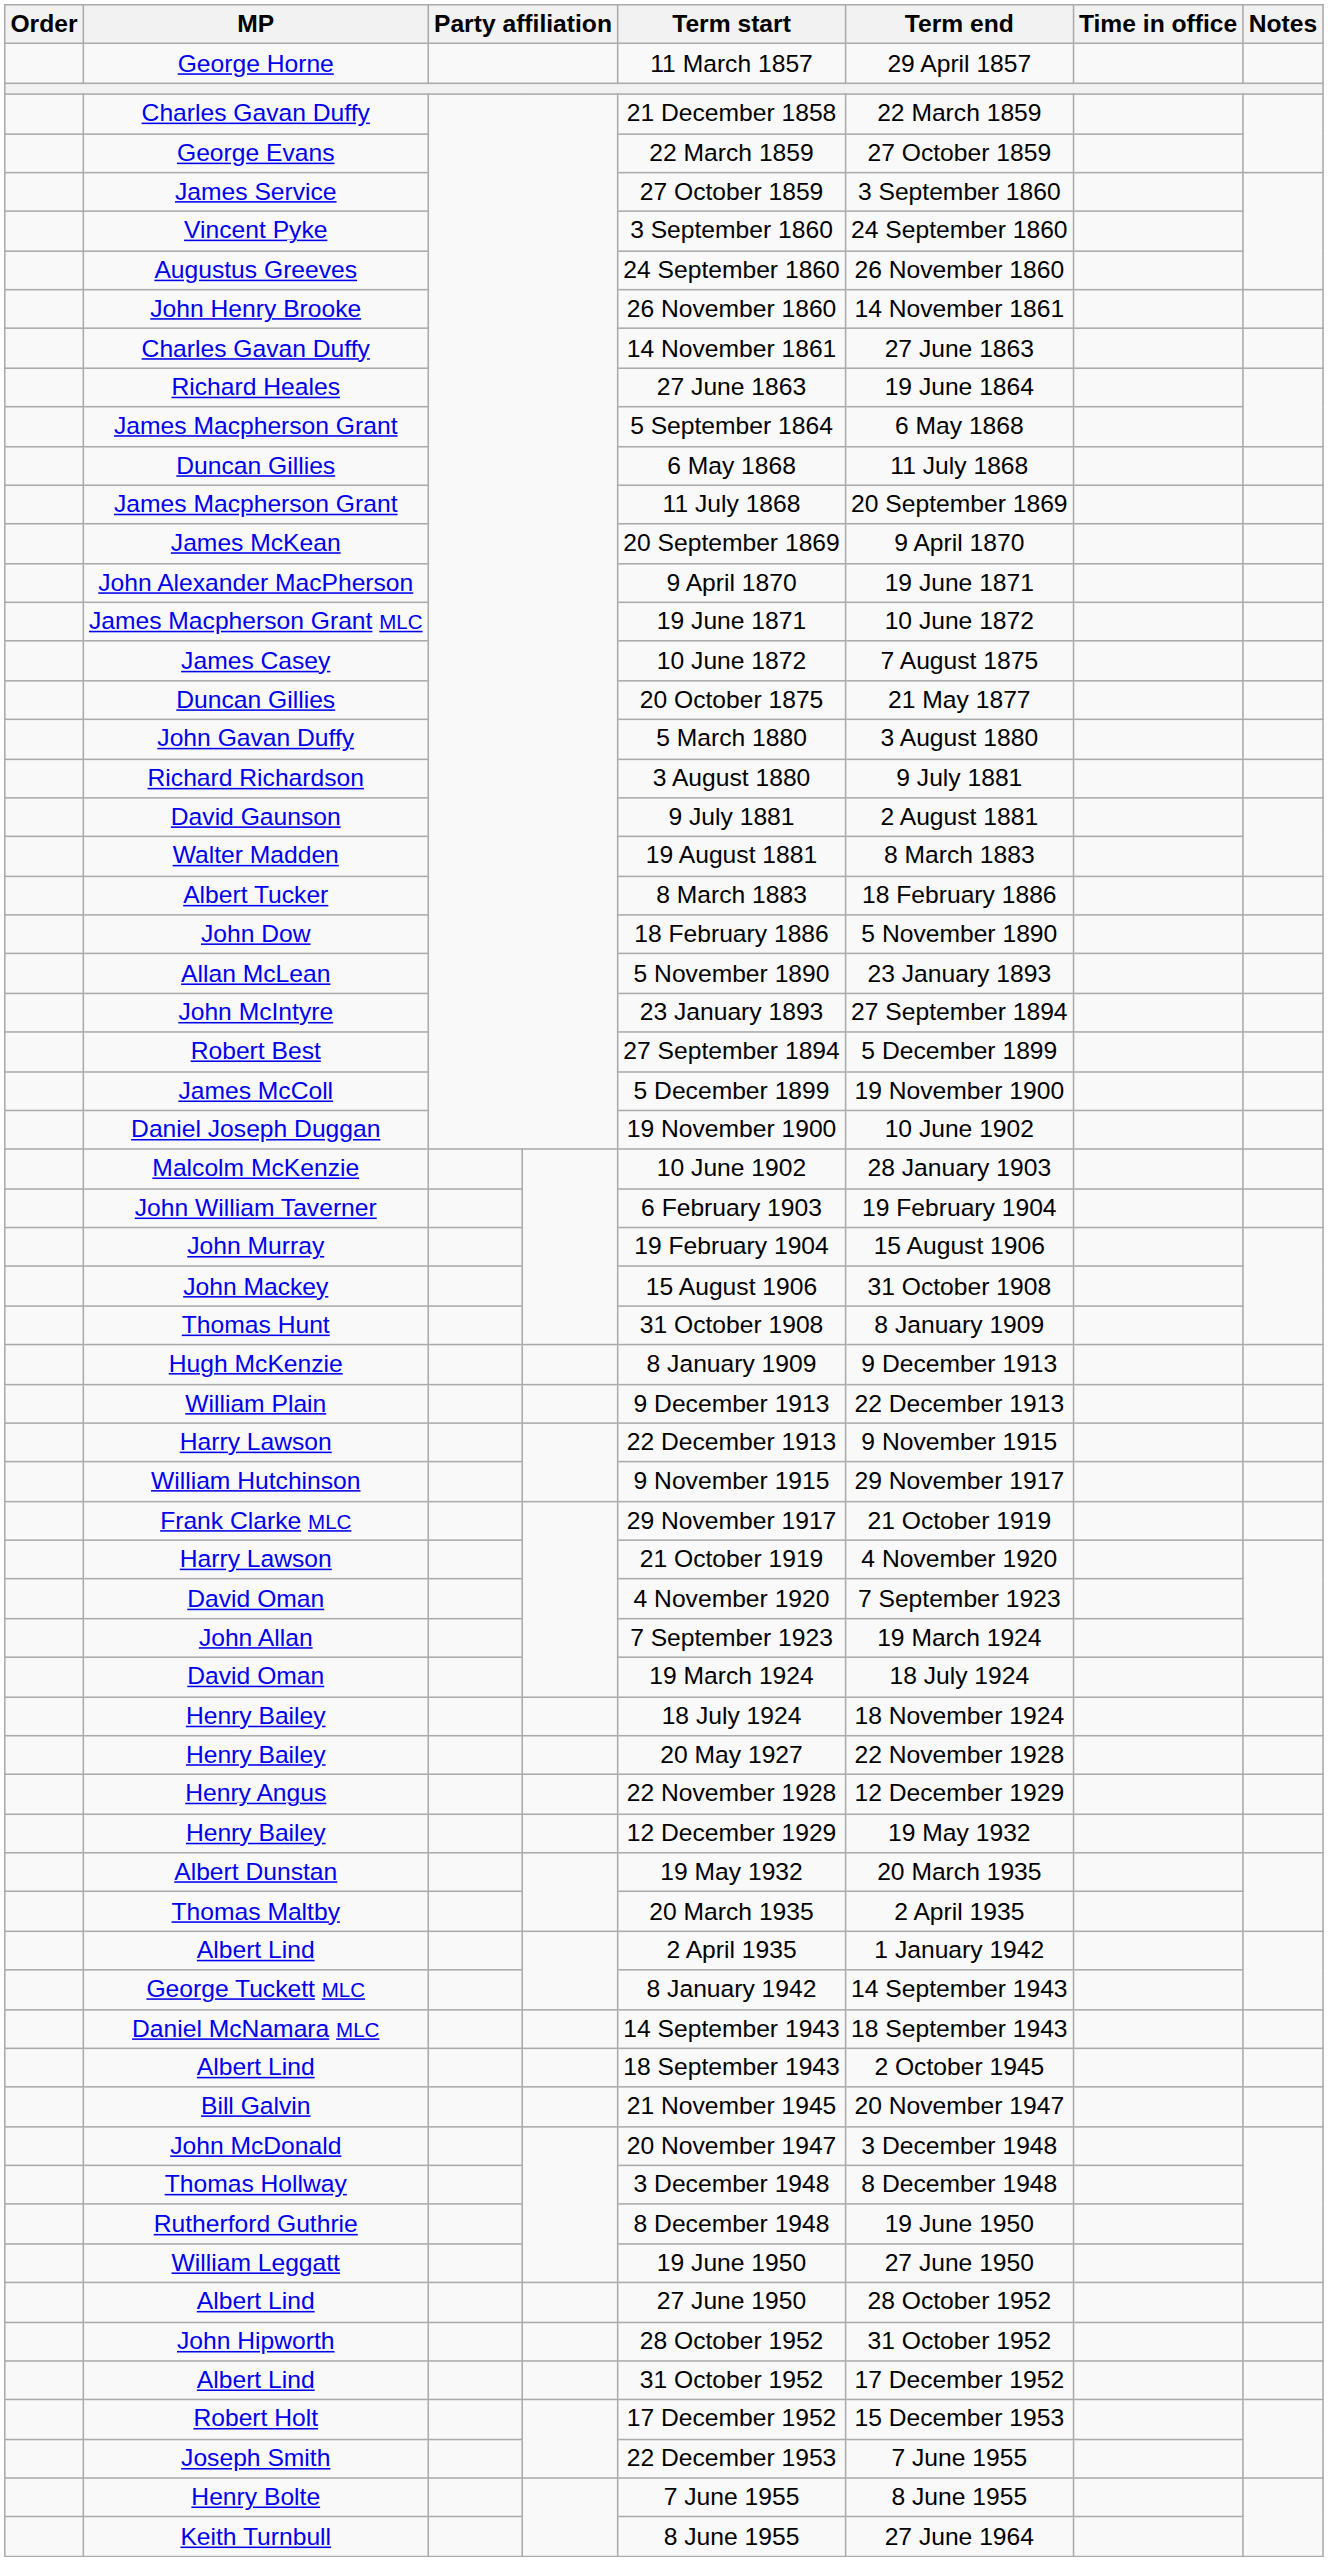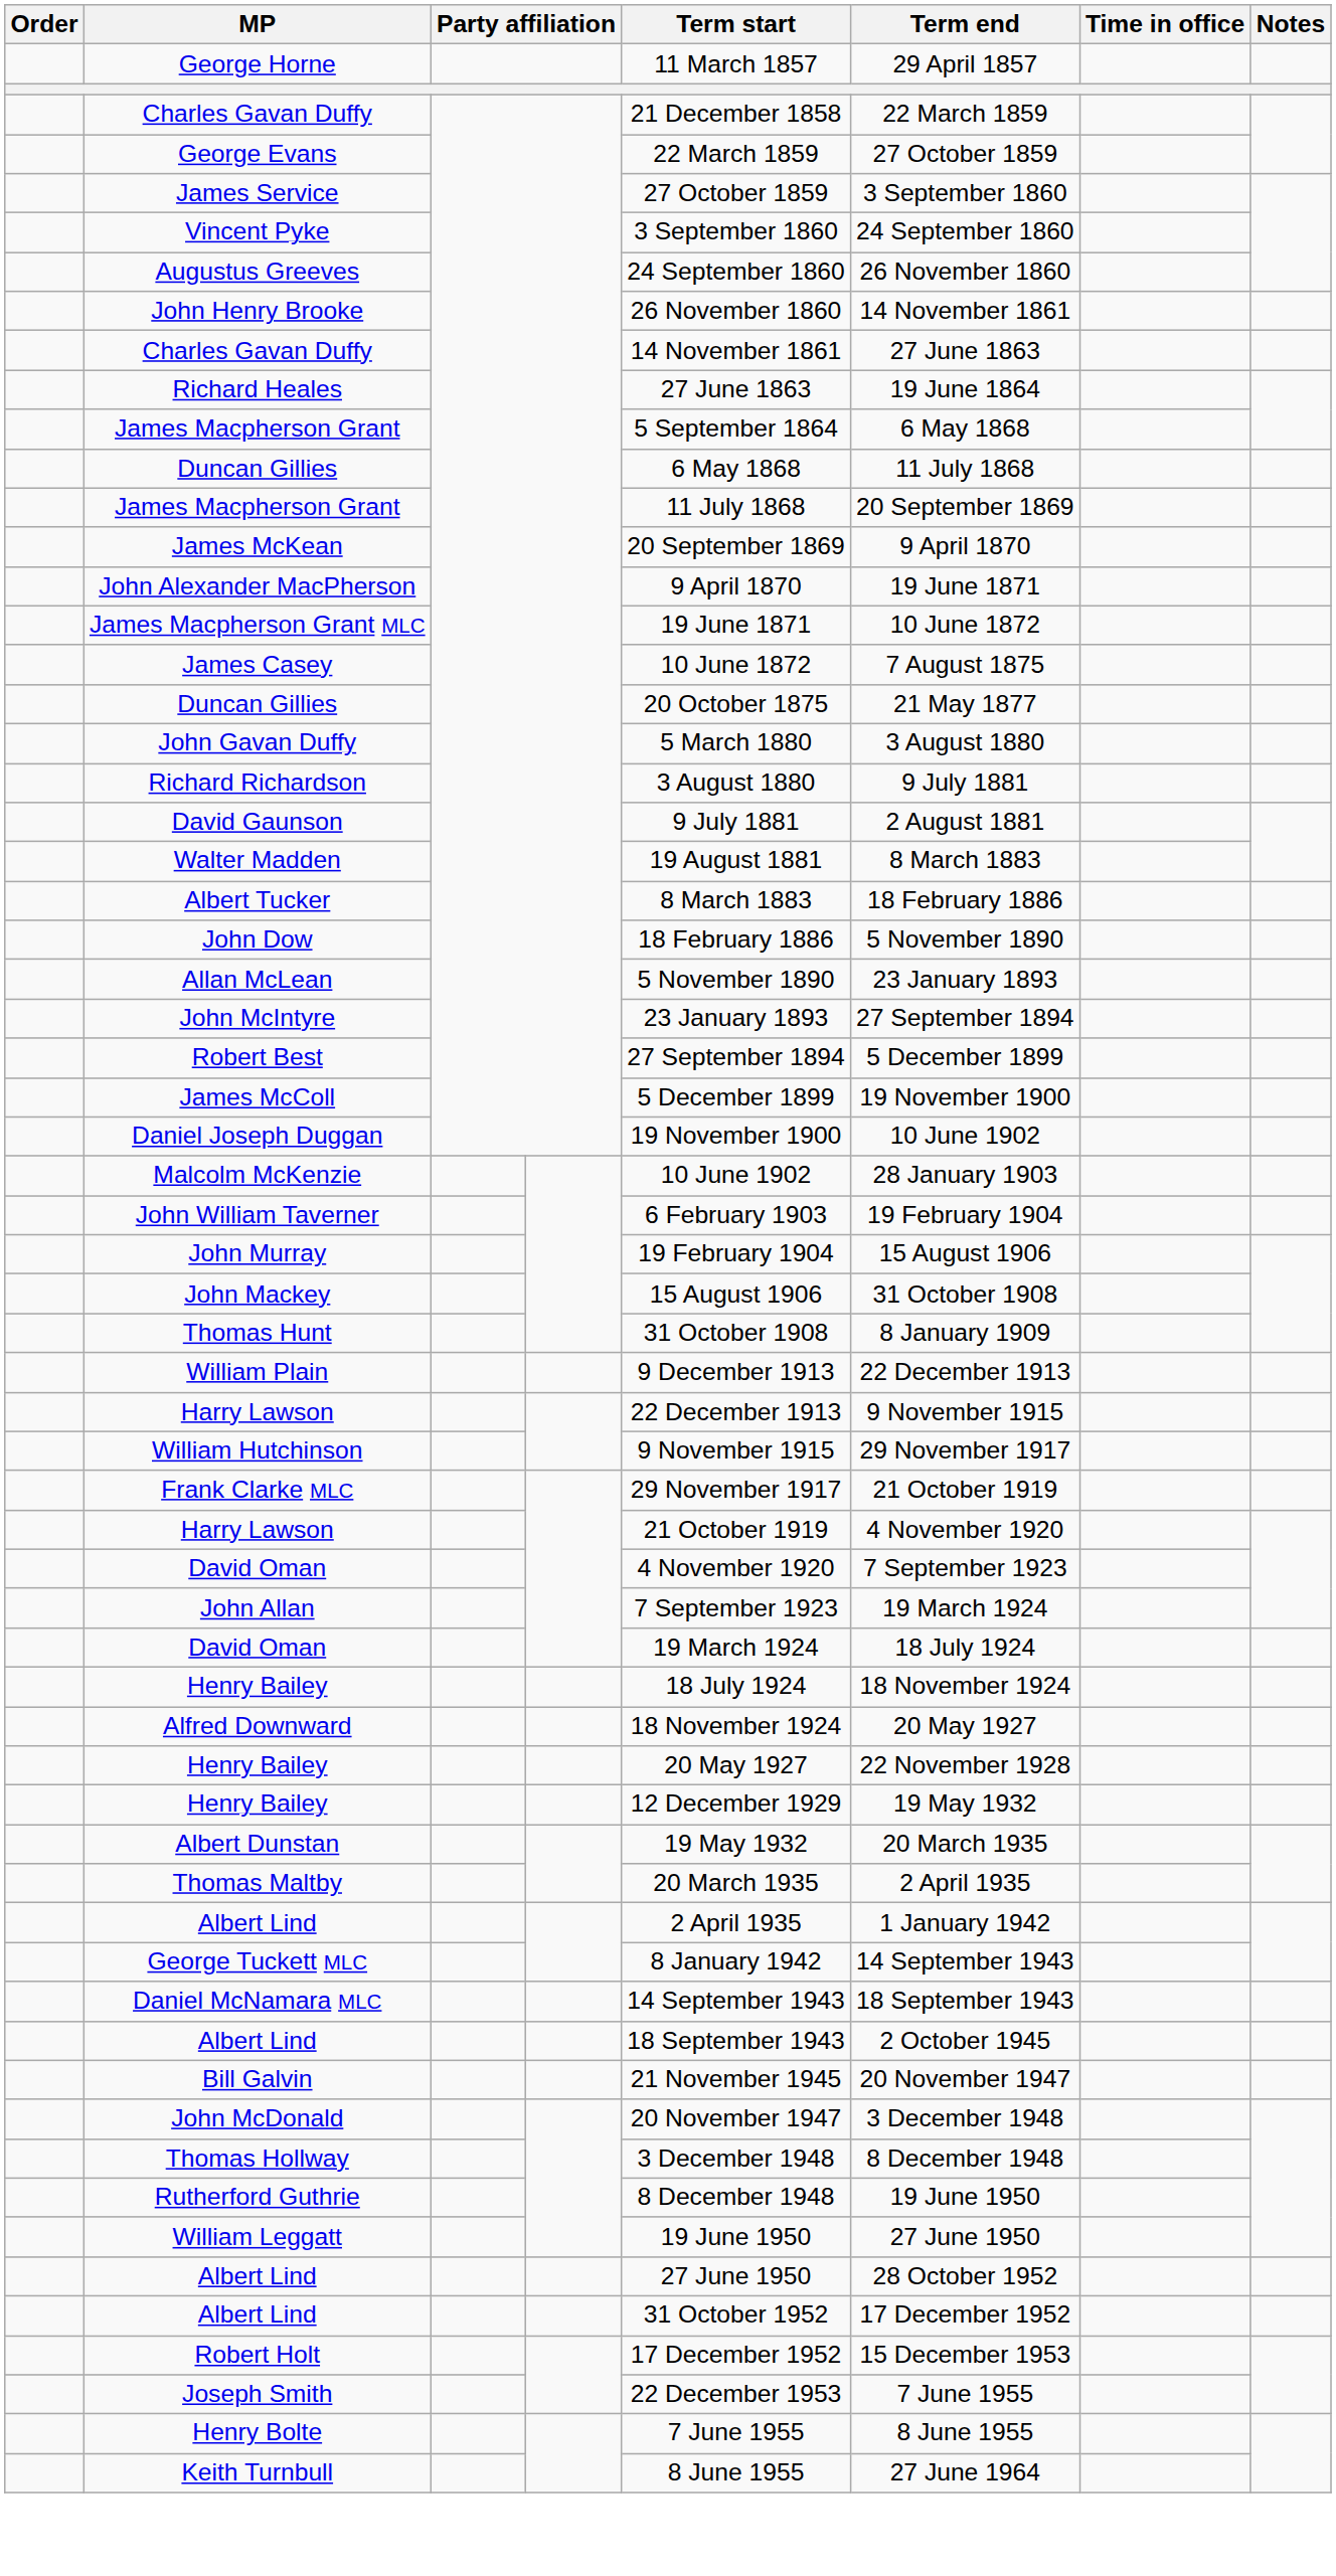 <table class="wikitable" style="text-align:center">
 <tr>
 <th>Order</th>
 <th>MP</th>
 <th colspan="2">Party affiliation</th>
 <th>Term start</th>
 <th>Term end</th>
 <th>Time in office</th>
 <th>Notes</th>
 </tr>
 <tr>
 <td></td>
 <td><a href='#'>George Horne</a> </td>
 <td colspan="2"></td>
 <td>11 March 1857</td>
 <td>29 April 1857</td>
 <td></td>
 <td></td>
 </tr>
 <tr>
 <th colspan="8"></th>
 </tr>
 <tr>
 <td></td>
 <td><a href='#'>Charles Gavan Duffy</a> </td>
 <td colspan="2" rowspan="27"></td>
 <td>21 December 1858</td>
 <td>22 March 1859</td>
 <td></td>
 <td rowspan="2"></td>
 </tr>
 <tr>
 <td></td>
 <td><a href='#'>George Evans</a> </td>
 <td>22 March 1859</td>
 <td>27 October 1859</td>
 <td></td>
 </tr>
 <tr>
 <td></td>
 <td><a href='#'>James Service</a> </td>
 <td>27 October 1859</td>
 <td>3 September 1860</td>
 <td></td>
 <td rowspan="3"></td>
 </tr>
 <tr>
 <td></td>
 <td><a href='#'>Vincent Pyke</a> </td>
 <td>3 September 1860</td>
 <td>24 September 1860</td>
 <td></td>
 </tr>
 <tr>
 <td></td>
 <td><a href='#'>Augustus Greeves</a> </td>
 <td>24 September 1860</td>
 <td>26 November 1860</td>
 <td></td>
 </tr>
 <tr>
 <td></td>
 <td><a href='#'>John Henry Brooke</a> </td>
 <td>26 November 1860</td>
 <td>14 November 1861</td>
 <td></td>
 <td></td>
 </tr>
 <tr>
 <td></td>
 <td><a href='#'>Charles Gavan Duffy</a> </td>
 <td>14 November 1861</td>
 <td>27 June 1863</td>
 <td></td>
 <td></td>
 </tr>
 <tr>
 <td></td>
 <td><a href='#'>Richard Heales</a> </td>
 <td>27 June 1863</td>
 <td>19 June 1864</td>
 <td></td>
 <td rowspan="2"></td>
 </tr>
 <tr>
 <td></td>
 <td><a href='#'>James Macpherson Grant</a> </td>
 <td>5 September 1864</td>
 <td>6 May 1868</td>
 <td></td>
 </tr>
 <tr>
 <td></td>
 <td><a href='#'>Duncan Gillies</a> </td>
 <td>6 May 1868</td>
 <td>11 July 1868</td>
 <td></td>
 <td></td>
 </tr>
 <tr>
 <td></td>
 <td><a href='#'>James Macpherson Grant</a> </td>
 <td>11 July 1868</td>
 <td>20 September 1869</td>
 <td></td>
 <td></td>
 </tr>
 <tr>
 <td></td>
 <td><a href='#'>James McKean</a> </td>
 <td>20 September 1869</td>
 <td>9 April 1870</td>
 <td></td>
 <td></td>
 </tr>
 <tr>
 <td></td>
 <td><a href='#'>John Alexander MacPherson</a> </td>
 <td>9 April 1870</td>
 <td>19 June 1871</td>
 <td></td>
 <td></td>
 </tr>
 <tr>
 <td></td>
 <td><a href='#'>James Macpherson Grant</a> <a href='#'><small>MLC</small></a></td>
 <td>19 June 1871</td>
 <td>10 June 1872</td>
 <td></td>
 <td></td>
 </tr>
 <tr>
 <td></td>
 <td><a href='#'>James Casey</a> </td>
 <td>10 June 1872</td>
 <td>7 August 1875</td>
 <td></td>
 <td></td>
 </tr>
 <tr>
 <td></td>
 <td><a href='#'>Duncan Gillies</a> </td>
 <td>20 October 1875</td>
 <td>21 May 1877</td>
 <td></td>
 <td></td>
 </tr>
 <tr>
 <td></td>
 <td><a href='#'>John Gavan Duffy</a> </td>
 <td>5 March 1880</td>
 <td>3 August 1880</td>
 <td></td>
 <td></td>
 </tr>
 <tr>
 <td></td>
 <td><a href='#'>Richard Richardson</a> </td>
 <td>3 August 1880</td>
 <td>9 July 1881</td>
 <td></td>
 <td></td>
 </tr>
 <tr>
 <td></td>
 <td><a href='#'>David Gaunson</a> </td>
 <td>9 July 1881</td>
 <td>2 August 1881</td>
 <td></td>
 <td rowspan="2"></td>
 </tr>
 <tr>
 <td></td>
 <td><a href='#'>Walter Madden</a> </td>
 <td>19 August 1881</td>
 <td>8 March 1883</td>
 <td></td>
 </tr>
 <tr>
 <td></td>
 <td><a href='#'>Albert Tucker</a> </td>
 <td>8 March 1883</td>
 <td>18 February 1886</td>
 <td></td>
 <td></td>
 </tr>
 <tr>
 <td></td>
 <td><a href='#'>John Dow</a> </td>
 <td>18 February 1886</td>
 <td>5 November 1890</td>
 <td></td>
 <td></td>
 </tr>
 <tr>
 <td></td>
 <td><a href='#'>Allan McLean</a> </td>
 <td>5 November 1890</td>
 <td>23 January 1893</td>
 <td></td>
 <td></td>
 </tr>
 <tr>
 <td></td>
 <td><a href='#'>John McIntyre</a> </td>
 <td>23 January 1893</td>
 <td>27 September 1894</td>
 <td></td>
 <td></td>
 </tr>
 <tr>
 <td></td>
 <td><a href='#'>Robert Best</a> </td>
 <td>27 September 1894</td>
 <td>5 December 1899</td>
 <td></td>
 <td></td>
 </tr>
 <tr>
 <td></td>
 <td><a href='#'>James McColl</a> </td>
 <td>5 December 1899</td>
 <td>19 November 1900</td>
 <td></td>
 <td></td>
 </tr>
 <tr>
 <td></td>
 <td><a href='#'>Daniel Joseph Duggan</a> </td>
 <td>19 November 1900</td>
 <td>10 June 1902</td>
 <td></td>
 <td></td>
 </tr>
 <tr>
 <td></td>
 <td><a href='#'>Malcolm McKenzie</a> </td>
 <td></td>
 <td rowspan="5"></td>
 <td>10 June 1902</td>
 <td>28 January 1903</td>
 <td></td>
 <td></td>
 </tr>
 <tr>
 <td></td>
 <td><a href='#'>John William Taverner</a> </td>
 <td></td>
 <td>6 February 1903</td>
 <td>19 February 1904</td>
 <td></td>
 <td></td>
 </tr>
 <tr>
 <td></td>
 <td><a href='#'>John Murray</a> </td>
 <td></td>
 <td>19 February 1904</td>
 <td>15 August 1906</td>
 <td></td>
 <td rowspan="3"></td>
 </tr>
 <tr>
 <td></td>
 <td><a href='#'>John Mackey</a> </td>
 <td></td>
 <td>15 August 1906</td>
 <td>31 October 1908</td>
 <td></td>
 </tr>
 <tr>
 <td></td>
 <td><a href='#'>Thomas Hunt</a> </td>
 <td></td>
 <td>31 October 1908</td>
 <td>8 January 1909</td>
 <td></td>
 </tr>
 <tr>
 <td></td>
-<td><a href='#'>Hugh McKenzie</a> </td>
-<td></td>
-<td></td>
-<td>8 January 1909</td>
-<td>9 December 1913</td>
-<td></td>
-<td></td>
-</tr>
-<tr>
-<td></td>
 <td><a href='#'>William Plain</a> </td>
 <td></td>
 <td></td>
 <td>9 December 1913</td>
 <td>22 December 1913</td>
 <td></td>
 <td></td>
 </tr>
 <tr>
 <td></td>
 <td><a href='#'>Harry Lawson</a> </td>
 <td></td>
 <td rowspan="2"></td>
 <td>22 December 1913</td>
 <td>9 November 1915</td>
 <td></td>
 <td></td>
 </tr>
 <tr>
 <td></td>
 <td><a href='#'>William Hutchinson</a> </td>
 <td></td>
 <td>9 November 1915</td>
 <td>29 November 1917</td>
 <td></td>
 <td></td>
 </tr>
 <tr>
 <td></td>
 <td><a href='#'>Frank Clarke</a> <a href='#'><small>MLC</small></a></td>
 <td></td>
 <td rowspan="5"></td>
 <td>29 November 1917</td>
 <td>21 October 1919</td>
 <td></td>
 <td></td>
 </tr>
 <tr>
 <td></td>
 <td><a href='#'>Harry Lawson</a> </td>
 <td></td>
 <td>21 October 1919</td>
 <td>4 November 1920</td>
 <td></td>
 <td rowspan="3"></td>
 </tr>
 <tr>
 <td></td>
 <td><a href='#'>David Oman</a> </td>
 <td></td>
 <td>4 November 1920</td>
 <td>7 September 1923</td>
 <td></td>
 </tr>
 <tr>
 <td></td>
 <td><a href='#'>John Allan</a> </td>
 <td></td>
 <td>7 September 1923</td>
 <td>19 March 1924</td>
 <td></td>
 </tr>
 <tr>
 <td></td>
 <td><a href='#'>David Oman</a> </td>
 <td></td>
 <td>19 March 1924</td>
 <td>18 July 1924</td>
 <td></td>
 <td></td>
 </tr>
 <tr>
 <td></td>
 <td><a href='#'>Henry Bailey</a> </td>
 <td></td>
 <td></td>
 <td>18 July 1924</td>
 <td>18 November 1924</td>
 <td></td>
 <td></td>
 </tr>
 <tr>
 <td></td>
+<td><a href='#'>Alfred Downward</a> </td>
+<td></td>
+<td></td>
+<td>18 November 1924</td>
+<td>20 May 1927</td>
+<td></td>
+<td></td>
+</tr>
+<tr>
+<td></td>
 <td><a href='#'>Henry Bailey</a> </td>
 <td></td>
 <td></td>
 <td>20 May 1927</td>
 <td>22 November 1928</td>
-<td></td>
-<td></td>
-</tr>
-<tr>
-<td></td>
-<td><a href='#'>Henry Angus</a> </td>
-<td></td>
-<td></td>
-<td>22 November 1928</td>
-<td>12 December 1929</td>
 <td></td>
 <td></td>
 </tr>
 <tr>
 <td></td>
 <td><a href='#'>Henry Bailey</a> </td>
 <td></td>
 <td></td>
 <td>12 December 1929</td>
 <td>19 May 1932</td>
 <td></td>
 <td></td>
 </tr>
 <tr>
 <td></td>
 <td><a href='#'>Albert Dunstan</a> </td>
 <td></td>
 <td rowspan="2"></td>
 <td>19 May 1932</td>
 <td>20 March 1935</td>
 <td></td>
 <td rowspan="2"></td>
 </tr>
 <tr>
 <td></td>
 <td><a href='#'>Thomas Maltby</a> </td>
 <td></td>
 <td>20 March 1935</td>
 <td>2 April 1935</td>
 <td></td>
 </tr>
 <tr>
 <td></td>
 <td><a href='#'>Albert Lind</a> </td>
 <td></td>
 <td rowspan="2"></td>
 <td>2 April 1935</td>
 <td>1 January 1942</td>
 <td></td>
 <td rowspan="2"></td>
 </tr>
 <tr>
 <td></td>
 <td><a href='#'>George Tuckett</a> <a href='#'><small>MLC</small></a></td>
 <td></td>
 <td>8 January 1942</td>
 <td>14 September 1943</td>
 <td></td>
 </tr>
 <tr>
 <td></td>
 <td><a href='#'>Daniel McNamara</a> <a href='#'><small>MLC</small></a></td>
 <td></td>
 <td></td>
 <td>14 September 1943</td>
 <td>18 September 1943</td>
 <td></td>
 <td></td>
 </tr>
 <tr>
 <td></td>
 <td><a href='#'>Albert Lind</a> </td>
 <td></td>
 <td></td>
 <td>18 September 1943</td>
 <td>2 October 1945</td>
 <td></td>
 <td></td>
 </tr>
 <tr>
 <td></td>
 <td><a href='#'>Bill Galvin</a> </td>
 <td></td>
 <td></td>
 <td>21 November 1945</td>
 <td>20 November 1947</td>
 <td></td>
 <td></td>
 </tr>
 <tr>
 <td></td>
 <td><a href='#'>John McDonald</a> </td>
 <td></td>
 <td rowspan="4"></td>
 <td>20 November 1947</td>
 <td>3 December 1948</td>
 <td></td>
 <td rowspan="4"></td>
 </tr>
 <tr>
 <td></td>
 <td><a href='#'>Thomas Hollway</a> </td>
 <td></td>
 <td>3 December 1948</td>
 <td>8 December 1948</td>
 <td></td>
 </tr>
 <tr>
 <td></td>
 <td><a href='#'>Rutherford Guthrie</a> </td>
 <td></td>
 <td>8 December 1948</td>
 <td>19 June 1950</td>
 <td></td>
 </tr>
 <tr>
 <td></td>
 <td><a href='#'>William Leggatt</a> </td>
 <td></td>
 <td>19 June 1950</td>
 <td>27 June 1950</td>
 <td></td>
 </tr>
 <tr>
 <td></td>
 <td><a href='#'>Albert Lind</a> </td>
 <td></td>
 <td></td>
 <td>27 June 1950</td>
 <td>28 October 1952</td>
 <td></td>
 <td></td>
 </tr>
 <tr>
 <td></td>
-<td><a href='#'>John Hipworth</a> </td>
-<td></td>
-<td></td>
-<td>28 October 1952</td>
-<td>31 October 1952</td>
-<td></td>
-<td></td>
-</tr>
-<tr>
-<td></td>
 <td><a href='#'>Albert Lind</a> </td>
 <td></td>
 <td></td>
 <td>31 October 1952</td>
 <td>17 December 1952</td>
 <td></td>
 <td></td>
 </tr>
 <tr>
 <td></td>
 <td><a href='#'>Robert Holt</a> </td>
 <td></td>
 <td rowspan="2"></td>
 <td>17 December 1952</td>
 <td>15 December 1953</td>
 <td></td>
 <td rowspan="2"></td>
 </tr>
 <tr>
 <td></td>
 <td><a href='#'>Joseph Smith</a> </td>
 <td></td>
 <td>22 December 1953</td>
 <td>7 June 1955</td>
 <td></td>
 </tr>
 <tr>
 <td></td>
 <td><a href='#'>Henry Bolte</a> </td>
 <td></td>
 <td rowspan="2"></td>
 <td>7 June 1955</td>
 <td>8 June 1955</td>
 <td></td>
 <td rowspan="2"></td>
 </tr>
 <tr>
 <td></td>
 <td><a href='#'>Keith Turnbull</a> </td>
 <td></td>
 <td>8 June 1955</td>
 <td>27 June 1964</td>
 <td></td>
 </tr>
 </table>
